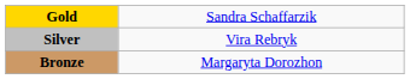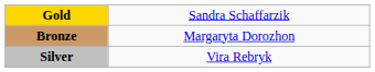 <table class="wikitable" style="text-align:center; " width="35%">
 <tr>
 <td bgcolor="gold"><strong>Gold</strong></td>
 <td><a href='#'>Sandra Schaffarzik</a><br>  <small><em></em></small></td>
 </tr>
 <tr>
+<td bgcolor="CC9966"><strong>Bronze</strong></td>
+<td><a href='#'>Margaryta Dorozhon</a><br>  <small><em></em></small></td>
+</tr>
+<tr>
 <td bgcolor="silver"><strong>Silver</strong></td>
 <td><a href='#'>Vira Rebryk</a><br>  <small><em></em></small></td>
 </tr>
-<tr>
-<td bgcolor="CC9966"><strong>Bronze</strong></td>
-<td><a href='#'>Margaryta Dorozhon</a><br>  <small><em></em></small></td>
-</tr>
 </table>
